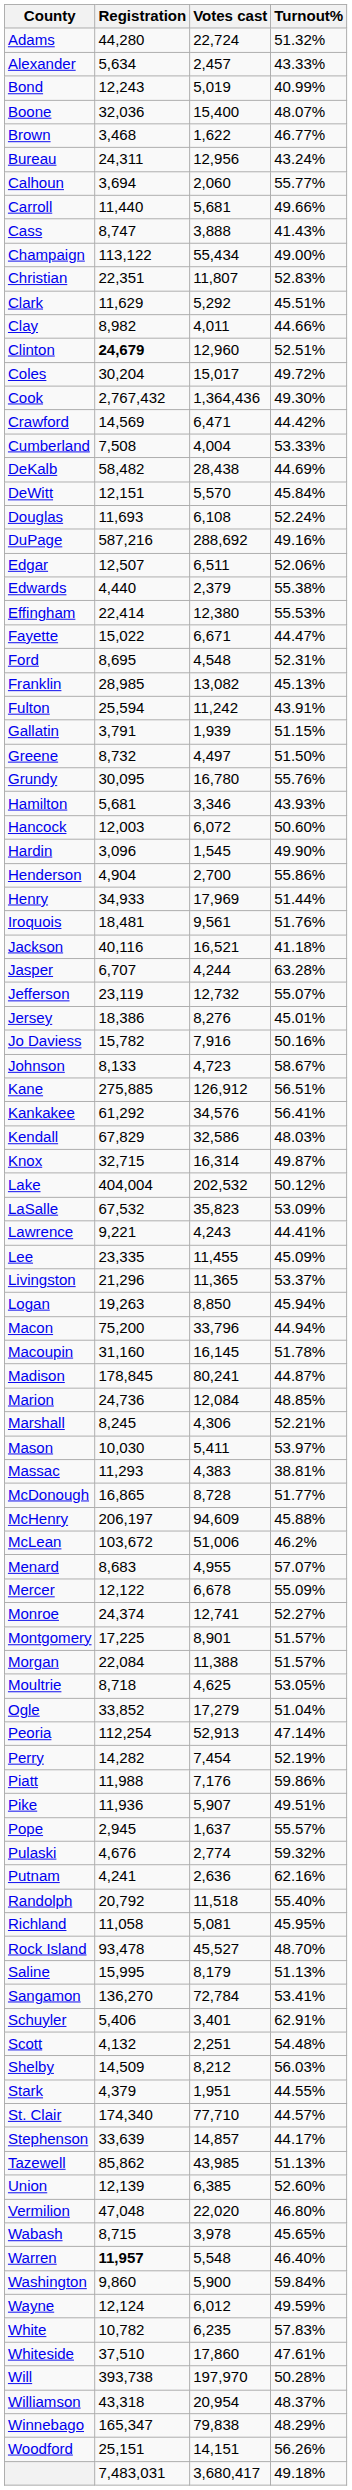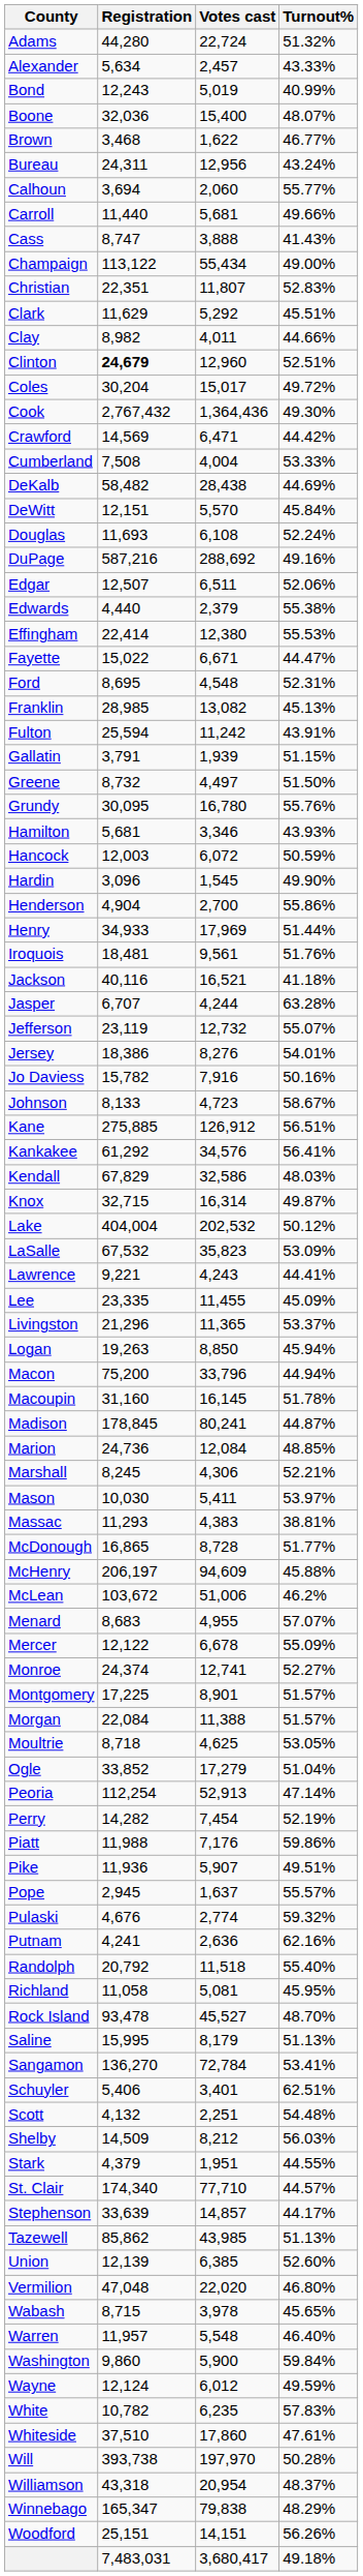 <table class="wikitable collapsible collapsed sortable">
 <tr>
 <th>County</th>
 <th>Registration</th>
 <th>Votes cast</th>
 <th>Turnout%</th>
 </tr>
 <tr>
 <td><a href='#'>Adams</a></td>
 <td>44,280</td>
 <td>22,724</td>
 <td>51.32%</td>
 </tr>
 <tr>
 <td><a href='#'>Alexander</a></td>
 <td>5,634</td>
 <td>2,457</td>
 <td>43.33%</td>
 </tr>
 <tr>
 <td><a href='#'>Bond</a></td>
 <td>12,243</td>
 <td>5,019</td>
 <td>40.99%</td>
 </tr>
 <tr>
 <td><a href='#'>Boone</a></td>
 <td>32,036</td>
 <td>15,400</td>
 <td>48.07%</td>
 </tr>
 <tr>
 <td><a href='#'>Brown</a></td>
 <td>3,468</td>
 <td>1,622</td>
 <td>46.77%</td>
 </tr>
 <tr>
 <td><a href='#'>Bureau</a></td>
 <td>24,311</td>
 <td>12,956</td>
 <td>43.24%</td>
 </tr>
 <tr>
 <td><a href='#'>Calhoun</a></td>
 <td>3,694</td>
 <td>2,060</td>
 <td>55.77%</td>
 </tr>
 <tr>
 <td><a href='#'>Carroll</a></td>
 <td>11,440</td>
 <td>5,681</td>
 <td>49.66%</td>
 </tr>
 <tr>
 <td><a href='#'>Cass</a></td>
 <td>8,747</td>
 <td>3,888</td>
 <td>41.43%</td>
 </tr>
 <tr>
 <td><a href='#'>Champaign</a></td>
 <td>113,122</td>
 <td>55,434</td>
 <td>49.00%</td>
 </tr>
 <tr>
 <td><a href='#'>Christian</a></td>
 <td>22,351</td>
 <td>11,807</td>
 <td>52.83%</td>
 </tr>
 <tr>
 <td><a href='#'>Clark</a></td>
 <td>11,629</td>
 <td>5,292</td>
 <td>45.51%</td>
 </tr>
 <tr>
 <td><a href='#'>Clay</a></td>
 <td>8,982</td>
 <td>4,011</td>
 <td>44.66%</td>
 </tr>
 <tr>
 <td><a href='#'>Clinton</a></td>
 <td><strong>24,679</strong></td>
 <td>12,960</td>
 <td>52.51%</td>
 </tr>
 <tr>
 <td><a href='#'>Coles</a></td>
 <td>30,204</td>
 <td>15,017</td>
 <td>49.72%</td>
 </tr>
 <tr>
 <td><a href='#'>Cook</a></td>
 <td>2,767,432</td>
 <td>1,364,436</td>
 <td>49.30%</td>
 </tr>
 <tr>
 <td><a href='#'>Crawford</a></td>
 <td>14,569</td>
 <td>6,471</td>
 <td>44.42%</td>
 </tr>
 <tr>
 <td><a href='#'>Cumberland</a></td>
 <td>7,508</td>
 <td>4,004</td>
 <td>53.33%</td>
 </tr>
 <tr>
 <td><a href='#'>DeKalb</a></td>
 <td>58,482</td>
 <td>28,438</td>
 <td>44.69%</td>
 </tr>
 <tr>
 <td><a href='#'>DeWitt</a></td>
 <td>12,151</td>
 <td>5,570</td>
 <td>45.84%</td>
 </tr>
 <tr>
 <td><a href='#'>Douglas</a></td>
 <td>11,693</td>
 <td>6,108</td>
 <td>52.24%</td>
 </tr>
 <tr>
 <td><a href='#'>DuPage</a></td>
 <td>587,216</td>
 <td>288,692</td>
 <td>49.16%</td>
 </tr>
 <tr>
 <td><a href='#'>Edgar</a></td>
 <td>12,507</td>
 <td>6,511</td>
 <td>52.06%</td>
 </tr>
 <tr>
 <td><a href='#'>Edwards</a></td>
 <td>4,440</td>
 <td>2,379</td>
 <td>55.38%</td>
 </tr>
 <tr>
 <td><a href='#'>Effingham</a></td>
 <td>22,414</td>
 <td>12,380</td>
 <td>55.53%</td>
 </tr>
 <tr>
 <td><a href='#'>Fayette</a></td>
 <td>15,022</td>
 <td>6,671</td>
 <td>44.47%</td>
 </tr>
 <tr>
 <td><a href='#'>Ford</a></td>
 <td>8,695</td>
 <td>4,548</td>
 <td>52.31%</td>
 </tr>
 <tr>
 <td><a href='#'>Franklin</a></td>
 <td>28,985</td>
 <td>13,082</td>
 <td>45.13%</td>
 </tr>
 <tr>
 <td><a href='#'>Fulton</a></td>
 <td>25,594</td>
 <td>11,242</td>
 <td>43.91%</td>
 </tr>
 <tr>
 <td><a href='#'>Gallatin</a></td>
 <td>3,791</td>
 <td>1,939</td>
 <td>51.15%</td>
 </tr>
 <tr>
 <td><a href='#'>Greene</a></td>
 <td>8,732</td>
 <td>4,497</td>
 <td>51.50%</td>
 </tr>
 <tr>
 <td><a href='#'>Grundy</a></td>
 <td>30,095</td>
 <td>16,780</td>
 <td>55.76%</td>
 </tr>
 <tr>
 <td><a href='#'>Hamilton</a></td>
 <td>5,681</td>
 <td>3,346</td>
 <td>43.93%</td>
 </tr>
 <tr>
 <td><a href='#'>Hancock</a></td>
 <td>12,003</td>
 <td>6,072</td>
-<td>50.60%</td>
+<td>50.59%</td>
 </tr>
 <tr>
 <td><a href='#'>Hardin</a></td>
 <td>3,096</td>
 <td>1,545</td>
 <td>49.90%</td>
 </tr>
 <tr>
 <td><a href='#'>Henderson</a></td>
 <td>4,904</td>
 <td>2,700</td>
 <td>55.86%</td>
 </tr>
 <tr>
 <td><a href='#'>Henry</a></td>
 <td>34,933</td>
 <td>17,969</td>
 <td>51.44%</td>
 </tr>
 <tr>
 <td><a href='#'>Iroquois</a></td>
 <td>18,481</td>
 <td>9,561</td>
 <td>51.76%</td>
 </tr>
 <tr>
 <td><a href='#'>Jackson</a></td>
 <td>40,116</td>
 <td>16,521</td>
 <td>41.18%</td>
 </tr>
 <tr>
 <td><a href='#'>Jasper</a></td>
 <td>6,707</td>
 <td>4,244</td>
 <td>63.28%</td>
 </tr>
 <tr>
 <td><a href='#'>Jefferson</a></td>
 <td>23,119</td>
 <td>12,732</td>
 <td>55.07%</td>
 </tr>
 <tr>
 <td><a href='#'>Jersey</a></td>
 <td>18,386</td>
 <td>8,276</td>
-<td>45.01%</td>
+<td>54.01%</td>
 </tr>
 <tr>
 <td><a href='#'>Jo Daviess</a></td>
 <td>15,782</td>
 <td>7,916</td>
 <td>50.16%</td>
 </tr>
 <tr>
 <td><a href='#'>Johnson</a></td>
 <td>8,133</td>
 <td>4,723</td>
 <td>58.67%</td>
 </tr>
 <tr>
 <td><a href='#'>Kane</a></td>
 <td>275,885</td>
 <td>126,912</td>
 <td>56.51%</td>
 </tr>
 <tr>
 <td><a href='#'>Kankakee</a></td>
 <td>61,292</td>
 <td>34,576</td>
 <td>56.41%</td>
 </tr>
 <tr>
 <td><a href='#'>Kendall</a></td>
 <td>67,829</td>
 <td>32,586</td>
 <td>48.03%</td>
 </tr>
 <tr>
 <td><a href='#'>Knox</a></td>
 <td>32,715</td>
 <td>16,314</td>
 <td>49.87%</td>
 </tr>
 <tr>
 <td><a href='#'>Lake</a></td>
 <td>404,004</td>
 <td>202,532</td>
 <td>50.12%</td>
 </tr>
 <tr>
 <td><a href='#'>LaSalle</a></td>
 <td>67,532</td>
 <td>35,823</td>
 <td>53.09%</td>
 </tr>
 <tr>
 <td><a href='#'>Lawrence</a></td>
 <td>9,221</td>
 <td>4,243</td>
 <td>44.41%</td>
 </tr>
 <tr>
 <td><a href='#'>Lee</a></td>
 <td>23,335</td>
 <td>11,455</td>
 <td>45.09%</td>
 </tr>
 <tr>
 <td><a href='#'>Livingston</a></td>
 <td>21,296</td>
 <td>11,365</td>
 <td>53.37%</td>
 </tr>
 <tr>
 <td><a href='#'>Logan</a></td>
 <td>19,263</td>
 <td>8,850</td>
 <td>45.94%</td>
 </tr>
 <tr>
 <td><a href='#'>Macon</a></td>
 <td>75,200</td>
 <td>33,796</td>
 <td>44.94%</td>
 </tr>
 <tr>
 <td><a href='#'>Macoupin</a></td>
 <td>31,160</td>
 <td>16,145</td>
 <td>51.78%</td>
 </tr>
 <tr>
 <td><a href='#'>Madison</a></td>
 <td>178,845</td>
 <td>80,241</td>
 <td>44.87%</td>
 </tr>
 <tr>
 <td><a href='#'>Marion</a></td>
 <td>24,736</td>
 <td>12,084</td>
 <td>48.85%</td>
 </tr>
 <tr>
 <td><a href='#'>Marshall</a></td>
 <td>8,245</td>
 <td>4,306</td>
 <td>52.21%</td>
 </tr>
 <tr>
 <td><a href='#'>Mason</a></td>
 <td>10,030</td>
 <td>5,411</td>
 <td>53.97%</td>
 </tr>
 <tr>
 <td><a href='#'>Massac</a></td>
 <td>11,293</td>
 <td>4,383</td>
 <td>38.81%</td>
 </tr>
 <tr>
 <td><a href='#'>McDonough</a></td>
 <td>16,865</td>
 <td>8,728</td>
 <td>51.77%</td>
 </tr>
 <tr>
 <td><a href='#'>McHenry</a></td>
 <td>206,197</td>
 <td>94,609</td>
 <td>45.88%</td>
 </tr>
 <tr>
 <td><a href='#'>McLean</a></td>
 <td>103,672</td>
 <td>51,006</td>
 <td>46.2%</td>
 </tr>
 <tr>
 <td><a href='#'>Menard</a></td>
 <td>8,683</td>
 <td>4,955</td>
 <td>57.07%</td>
 </tr>
 <tr>
 <td><a href='#'>Mercer</a></td>
 <td>12,122</td>
 <td>6,678</td>
 <td>55.09%</td>
 </tr>
 <tr>
 <td><a href='#'>Monroe</a></td>
 <td>24,374</td>
 <td>12,741</td>
 <td>52.27%</td>
 </tr>
 <tr>
 <td><a href='#'>Montgomery</a></td>
 <td>17,225</td>
 <td>8,901</td>
 <td>51.57%</td>
 </tr>
 <tr>
 <td><a href='#'>Morgan</a></td>
 <td>22,084</td>
 <td>11,388</td>
 <td>51.57%</td>
 </tr>
 <tr>
 <td><a href='#'>Moultrie</a></td>
 <td>8,718</td>
 <td>4,625</td>
 <td>53.05%</td>
 </tr>
 <tr>
 <td><a href='#'>Ogle</a></td>
 <td>33,852</td>
 <td>17,279</td>
 <td>51.04%</td>
 </tr>
 <tr>
 <td><a href='#'>Peoria</a></td>
 <td>112,254</td>
 <td>52,913</td>
 <td>47.14%</td>
 </tr>
 <tr>
 <td><a href='#'>Perry</a></td>
 <td>14,282</td>
 <td>7,454</td>
 <td>52.19%</td>
 </tr>
 <tr>
 <td><a href='#'>Piatt</a></td>
 <td>11,988</td>
 <td>7,176</td>
 <td>59.86%</td>
 </tr>
 <tr>
 <td><a href='#'>Pike</a></td>
 <td>11,936</td>
 <td>5,907</td>
 <td>49.51%</td>
 </tr>
 <tr>
 <td><a href='#'>Pope</a></td>
 <td>2,945</td>
 <td>1,637</td>
 <td>55.57%</td>
 </tr>
 <tr>
 <td><a href='#'>Pulaski</a></td>
 <td>4,676</td>
 <td>2,774</td>
 <td>59.32%</td>
 </tr>
 <tr>
 <td><a href='#'>Putnam</a></td>
 <td>4,241</td>
 <td>2,636</td>
 <td>62.16%</td>
 </tr>
 <tr>
 <td><a href='#'>Randolph</a></td>
 <td>20,792</td>
 <td>11,518</td>
 <td>55.40%</td>
 </tr>
 <tr>
 <td><a href='#'>Richland</a></td>
 <td>11,058</td>
 <td>5,081</td>
 <td>45.95%</td>
 </tr>
 <tr>
 <td><a href='#'>Rock Island</a></td>
 <td>93,478</td>
 <td>45,527</td>
 <td>48.70%</td>
 </tr>
 <tr>
 <td><a href='#'>Saline</a></td>
 <td>15,995</td>
 <td>8,179</td>
 <td>51.13%</td>
 </tr>
 <tr>
 <td><a href='#'>Sangamon</a></td>
 <td>136,270</td>
 <td>72,784</td>
 <td>53.41%</td>
 </tr>
 <tr>
 <td><a href='#'>Schuyler</a></td>
 <td>5,406</td>
 <td>3,401</td>
-<td>62.91%</td>
+<td>62.51%</td>
 </tr>
 <tr>
 <td><a href='#'>Scott</a></td>
 <td>4,132</td>
 <td>2,251</td>
 <td>54.48%</td>
 </tr>
 <tr>
 <td><a href='#'>Shelby</a></td>
 <td>14,509</td>
 <td>8,212</td>
 <td>56.03%</td>
 </tr>
 <tr>
 <td><a href='#'>Stark</a></td>
 <td>4,379</td>
 <td>1,951</td>
 <td>44.55%</td>
 </tr>
 <tr>
 <td><a href='#'>St. Clair</a></td>
 <td>174,340</td>
 <td>77,710</td>
 <td>44.57%</td>
 </tr>
 <tr>
 <td><a href='#'>Stephenson</a></td>
 <td>33,639</td>
 <td>14,857</td>
 <td>44.17%</td>
 </tr>
 <tr>
 <td><a href='#'>Tazewell</a></td>
 <td>85,862</td>
 <td>43,985</td>
 <td>51.13%</td>
 </tr>
 <tr>
 <td><a href='#'>Union</a></td>
 <td>12,139</td>
 <td>6,385</td>
 <td>52.60%</td>
 </tr>
 <tr>
 <td><a href='#'>Vermilion</a></td>
 <td>47,048</td>
 <td>22,020</td>
 <td>46.80%</td>
 </tr>
 <tr>
 <td><a href='#'>Wabash</a></td>
 <td>8,715</td>
 <td>3,978</td>
 <td>45.65%</td>
 </tr>
 <tr>
 <td><a href='#'>Warren</a></td>
-<td><strong>11,957</strong></td>
+<td>11,957</td>
 <td>5,548</td>
 <td>46.40%</td>
 </tr>
 <tr>
 <td><a href='#'>Washington</a></td>
 <td>9,860</td>
 <td>5,900</td>
 <td>59.84%</td>
 </tr>
 <tr>
 <td><a href='#'>Wayne</a></td>
 <td>12,124</td>
 <td>6,012</td>
 <td>49.59%</td>
 </tr>
 <tr>
 <td><a href='#'>White</a></td>
 <td>10,782</td>
 <td>6,235</td>
 <td>57.83%</td>
 </tr>
 <tr>
 <td><a href='#'>Whiteside</a></td>
 <td>37,510</td>
 <td>17,860</td>
 <td>47.61%</td>
 </tr>
 <tr>
 <td><a href='#'>Will</a></td>
 <td>393,738</td>
 <td>197,970</td>
 <td>50.28%</td>
 </tr>
 <tr>
 <td><a href='#'>Williamson</a></td>
 <td>43,318</td>
 <td>20,954</td>
 <td>48.37%</td>
 </tr>
 <tr>
 <td><a href='#'>Winnebago</a></td>
 <td>165,347</td>
 <td>79,838</td>
 <td>48.29%</td>
 </tr>
 <tr>
 <td><a href='#'>Woodford</a></td>
 <td>25,151</td>
 <td>14,151</td>
 <td>56.26%</td>
 </tr>
 <tr>
 <th></th>
 <td>7,483,031</td>
 <td>3,680,417</td>
 <td>49.18%</td>
 </tr>
 </table>
